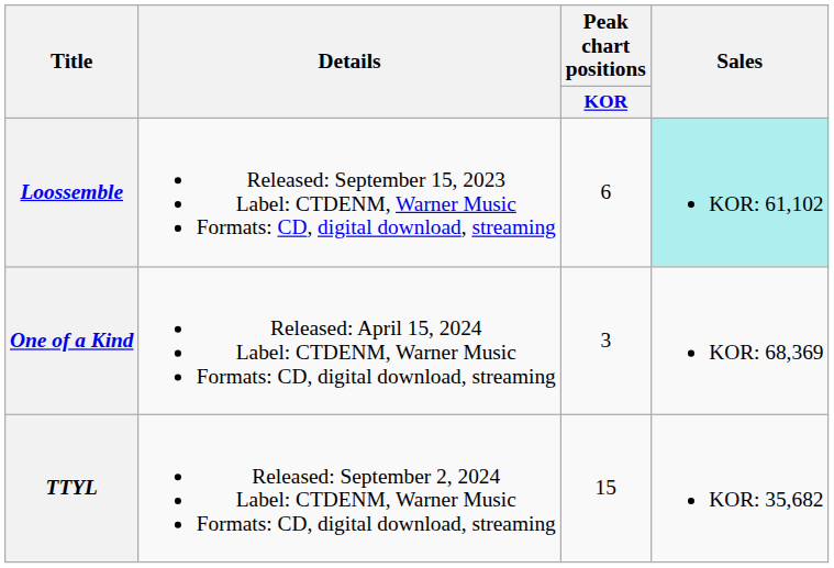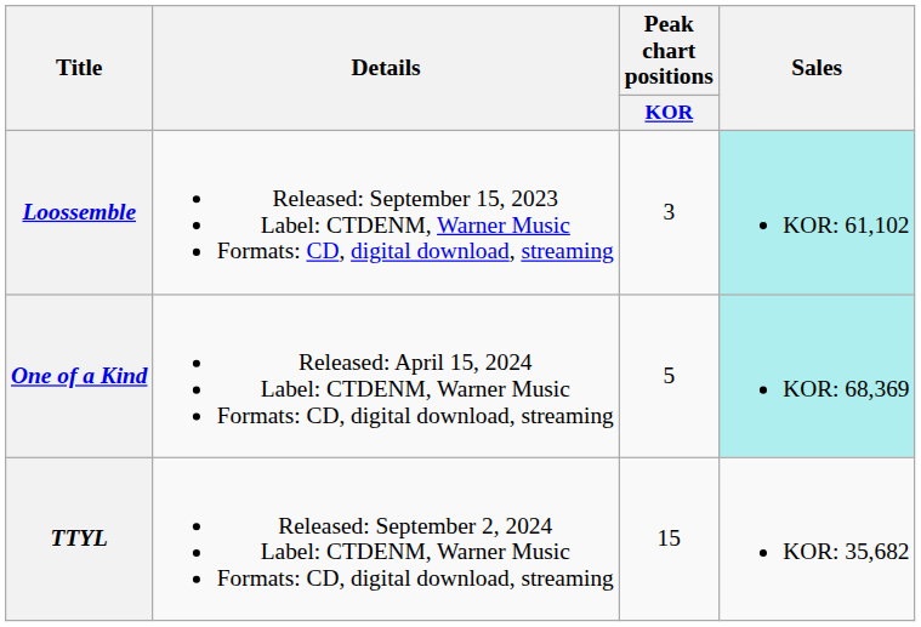 <table class="wikitable plainrowheaders" style="text-align:center">
 <tr>
 <th scope="col" rowspan="2">Title</th>
 <th scope="col" rowspan="2">Details</th>
 <th scope="col">Peak chart positions</th>
 <th scope="col" rowspan="2">Sales</th>
 </tr>
 <tr>
 <th scope="col" style="font-size:90%; width:2.5em"><a href='#'>KOR</a><br></th>
 </tr>
 <tr>
 <th scope="row"><em><a href='#'>Loossemble</a></em></th>
 <td><br><ul><li>Released: September 15, 2023</li><li>Label: CTDENM, <a href='#'>Warner Music</a></li><li>Formats: <a href='#'>CD</a>, <a href='#'>digital download</a>, <a href='#'>streaming</a></li></ul></td>
-<td>6</td>
+<td>3</td>
 <td style="background: paleturquoise;"><br><ul><li>KOR: 61,102</li></ul></td>
 </tr>
 <tr>
 <th scope="row"><em><a href='#'>One of a Kind</a></em></th>
 <td><br><ul><li>Released: April 15, 2024</li><li>Label: CTDENM, Warner Music</li><li>Formats: CD, digital download, streaming</li></ul></td>
-<td>3</td>
-<td><br><ul><li>KOR: 68,369</li></ul></td>
+<td>5</td>
+<td style="background: paleturquoise;"><br><ul><li>KOR: 68,369</li></ul></td>
 </tr>
 <tr>
 <th scope="row"><em>TTYL</em></th>
 <td><br><ul><li>Released: September 2, 2024</li><li>Label: CTDENM, Warner Music</li><li>Formats: CD, digital download, streaming</li></ul></td>
 <td>15</td>
 <td><br><ul><li>KOR: 35,682</li></ul></td>
 </tr>
 </table>
